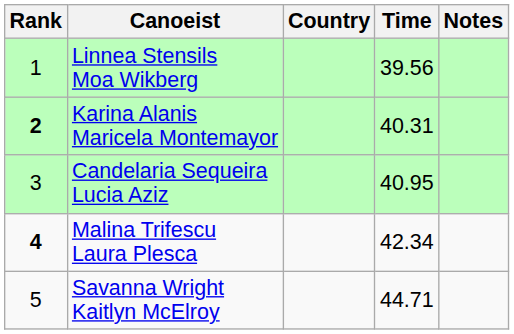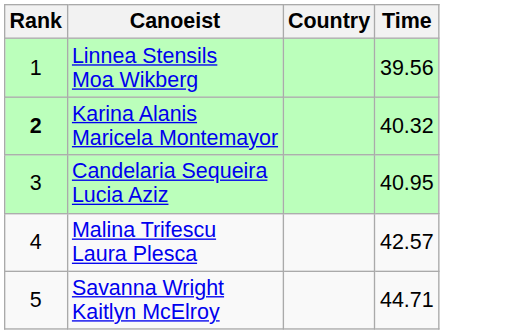 <table class="wikitable" style="text-align:center">
 <tr>
 <th>Rank</th>
 <th>Canoeist</th>
 <th>Country</th>
 <th>Time</th>
-<th>Notes</th>
 </tr>
 <tr bgcolor=bbffbb>
 <td>1</td>
 <td align="left"><a href='#'>Linnea Stensils</a><br><a href='#'>Moa Wikberg</a></td>
 <td align="left"></td>
 <td>39.56</td>
-<td></td>
 </tr>
 <tr bgcolor=bbffbb>
 <td><strong>2</strong></td>
 <td align="left"><a href='#'>Karina Alanis</a><br><a href='#'>Maricela Montemayor</a></td>
 <td align="left"></td>
-<td>40.31</td>
-<td></td>
+<td>40.32</td>
 </tr>
 <tr bgcolor=bbffbb>
 <td>3</td>
 <td align="left"><a href='#'>Candelaria Sequeira</a><br><a href='#'>Lucia Aziz</a></td>
 <td align="left"></td>
 <td>40.95</td>
-<td></td>
 </tr>
 <tr>
-<td><strong>4</strong></td>
+<td>4</td>
 <td align="left"><a href='#'>Malina Trifescu</a><br><a href='#'>Laura Plesca</a></td>
 <td align="left"></td>
-<td>42.34</td>
-<td></td>
+<td>42.57</td>
 </tr>
 <tr>
 <td>5</td>
 <td align="left"><a href='#'>Savanna Wright</a><br><a href='#'>Kaitlyn McElroy</a></td>
 <td align="left"></td>
 <td>44.71</td>
-<td></td>
 </tr>
 </table>
